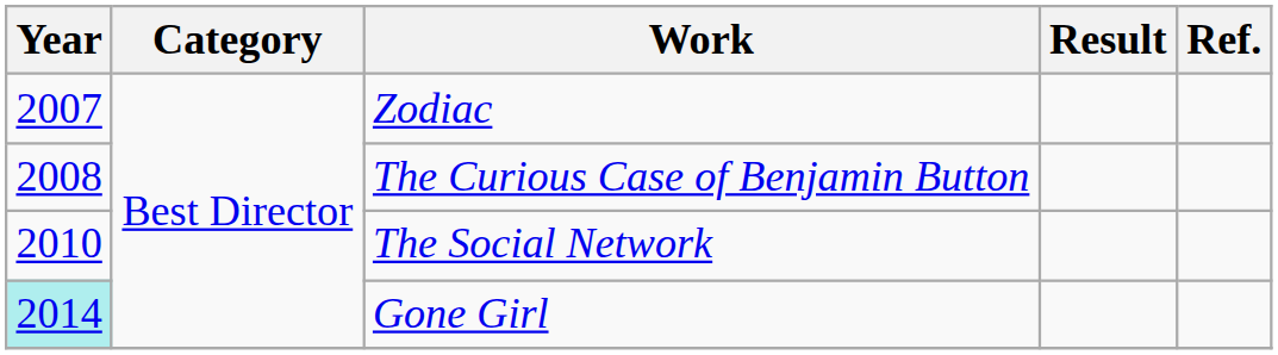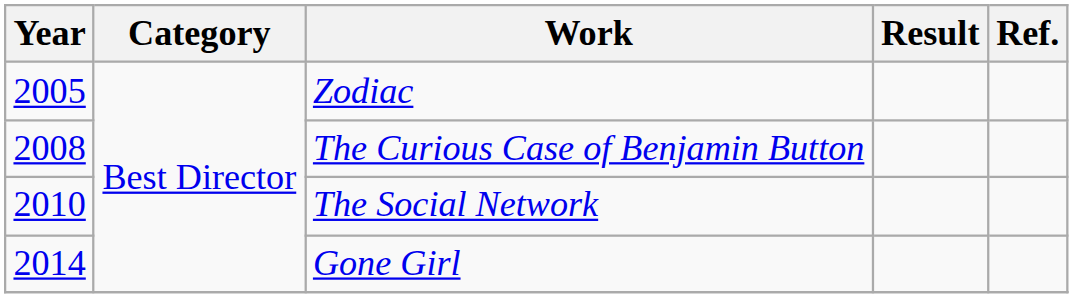 <table class="wikitable plainrowheaders">
 <tr>
 <th scope="col">Year</th>
 <th scope="col">Category</th>
 <th scope="col">Work</th>
 <th scope="col">Result</th>
 <th scope="col">Ref.</th>
 </tr>
 <tr>
-<td style="text-align:center"><a href='#'>2007</a></td>
+<td style="text-align:center"><a href='#'>2005</a></td>
 <td rowspan=4><a href='#'>Best Director</a></td>
 <td><em><a href='#'>Zodiac</a></em></td>
 <td></td>
 <td></td>
 </tr>
 <tr>
 <td style="text-align:center"><a href='#'>2008</a></td>
 <td><em><a href='#'>The Curious Case of Benjamin Button</a></em></td>
 <td></td>
 <td></td>
 </tr>
 <tr>
 <td style="text-align:center"><a href='#'>2010</a></td>
 <td><em><a href='#'>The Social Network</a></em></td>
 <td></td>
 <td></td>
 </tr>
 <tr>
-<td style="background: paleturquoise; text-align:center"><a href='#'>2014</a></td>
+<td style="text-align:center"><a href='#'>2014</a></td>
 <td><em><a href='#'>Gone Girl</a></em></td>
 <td></td>
 <td style="text-align:center"></td>
 </tr>
 <tr>
 </tr>
 </table>
